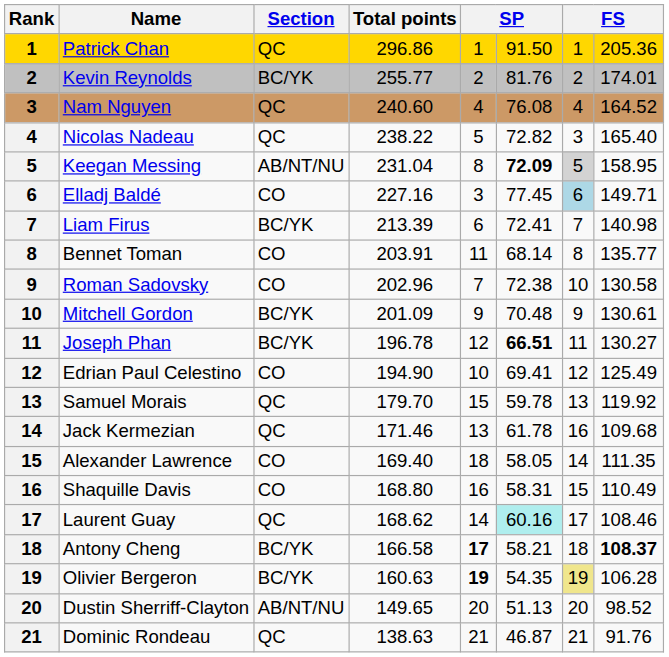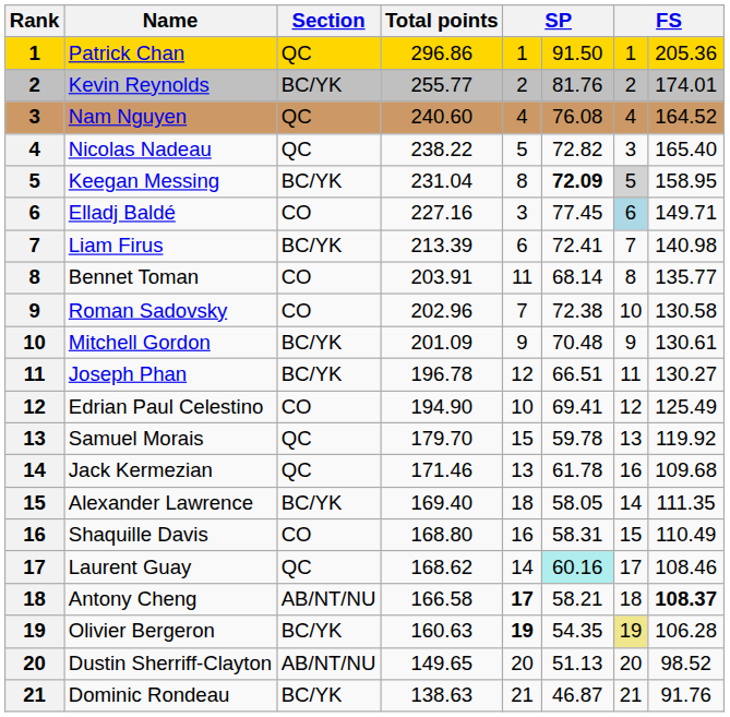 <table class="wikitable sortable">
 <tr>
 <th>Rank</th>
 <th>Name</th>
 <th><a href='#'>Section</a></th>
 <th>Total points</th>
 <th colspan="2" width="80px"><a href='#'>SP</a></th>
 <th colspan="2" width="80px"><a href='#'>FS</a></th>
 </tr>
 <tr bgcolor="gold">
 <td align="center"><strong>1</strong></td>
 <td><a href='#'>Patrick Chan</a></td>
 <td>QC</td>
 <td align="center">296.86</td>
 <td align="center">1</td>
 <td align="center">91.50</td>
 <td align="center">1</td>
 <td align="center">205.36</td>
 </tr>
 <tr bgcolor="silver">
 <td align="center"><strong>2</strong></td>
 <td><a href='#'>Kevin Reynolds</a></td>
 <td>BC/YK</td>
 <td align="center">255.77</td>
 <td align="center">2</td>
 <td align="center">81.76</td>
 <td align="center">2</td>
 <td align="center">174.01</td>
 </tr>
 <tr bgcolor="cc9966">
 <td align="center"><strong>3</strong></td>
 <td><a href='#'>Nam Nguyen</a></td>
 <td>QC</td>
 <td align="center">240.60</td>
 <td align="center">4</td>
 <td align="center">76.08</td>
 <td align="center">4</td>
 <td align="center">164.52</td>
 </tr>
 <tr>
 <th>4</th>
 <td><a href='#'>Nicolas Nadeau</a></td>
 <td>QC</td>
 <td align="center">238.22</td>
 <td align="center">5</td>
 <td align="center">72.82</td>
 <td align="center">3</td>
 <td align="center">165.40</td>
 </tr>
 <tr>
 <th>5</th>
 <td><a href='#'>Keegan Messing</a></td>
-<td>AB/NT/NU</td>
+<td>BC/YK</td>
 <td align="center">231.04</td>
 <td align="center">8</td>
 <td align="center"><strong>72.09</strong></td>
 <td align="center" style="background: lightgrey;">5</td>
 <td align="center">158.95</td>
 </tr>
 <tr>
 <th>6</th>
 <td><a href='#'>Elladj Baldé</a></td>
 <td>CO</td>
 <td align="center">227.16</td>
 <td align="center">3</td>
 <td align="center">77.45</td>
 <td align="center" style="background: lightblue;">6</td>
 <td align="center">149.71</td>
 </tr>
 <tr>
 <th>7</th>
 <td><a href='#'>Liam Firus</a></td>
 <td>BC/YK</td>
 <td align="center">213.39</td>
 <td align="center">6</td>
 <td align="center">72.41</td>
 <td align="center">7</td>
 <td align="center">140.98</td>
 </tr>
 <tr>
 <th>8</th>
 <td>Bennet Toman</td>
 <td>CO</td>
 <td align="center">203.91</td>
 <td align="center">11</td>
 <td align="center">68.14</td>
 <td align="center">8</td>
 <td align="center">135.77</td>
 </tr>
 <tr>
 <th>9</th>
 <td><a href='#'>Roman Sadovsky</a></td>
 <td>CO</td>
 <td align="center">202.96</td>
 <td align="center">7</td>
 <td align="center">72.38</td>
 <td align="center">10</td>
 <td align="center">130.58</td>
 </tr>
 <tr>
 <th>10</th>
 <td><a href='#'>Mitchell Gordon</a></td>
 <td>BC/YK</td>
 <td align="center">201.09</td>
 <td align="center">9</td>
 <td align="center">70.48</td>
 <td align="center">9</td>
 <td align="center">130.61</td>
 </tr>
 <tr>
 <th>11</th>
 <td><a href='#'>Joseph Phan</a></td>
 <td>BC/YK</td>
 <td align="center">196.78</td>
 <td align="center">12</td>
-<td align="center"><strong>66.51</strong></td>
+<td align="center">66.51</td>
 <td align="center">11</td>
 <td align="center">130.27</td>
 </tr>
 <tr>
 <th>12</th>
 <td>Edrian Paul Celestino</td>
 <td>CO</td>
 <td align="center">194.90</td>
 <td align="center">10</td>
 <td align="center">69.41</td>
 <td align="center">12</td>
 <td align="center">125.49</td>
 </tr>
 <tr>
 <th>13</th>
 <td>Samuel Morais</td>
 <td>QC</td>
 <td align="center">179.70</td>
 <td align="center">15</td>
 <td align="center">59.78</td>
 <td align="center">13</td>
 <td align="center">119.92</td>
 </tr>
 <tr>
 <th>14</th>
 <td>Jack Kermezian</td>
 <td>QC</td>
 <td align="center">171.46</td>
 <td align="center">13</td>
 <td align="center">61.78</td>
 <td align="center">16</td>
 <td align="center">109.68</td>
 </tr>
 <tr>
 <th>15</th>
 <td>Alexander Lawrence</td>
-<td>CO</td>
+<td>BC/YK</td>
 <td align="center">169.40</td>
 <td align="center">18</td>
 <td align="center">58.05</td>
 <td align="center">14</td>
 <td align="center">111.35</td>
 </tr>
 <tr>
 <th>16</th>
 <td>Shaquille Davis</td>
 <td>CO</td>
 <td align="center">168.80</td>
 <td align="center">16</td>
 <td align="center">58.31</td>
 <td align="center">15</td>
 <td align="center">110.49</td>
 </tr>
 <tr>
 <th>17</th>
 <td>Laurent Guay</td>
 <td>QC</td>
 <td align="center">168.62</td>
 <td align="center">14</td>
 <td align="center" style="background: paleturquoise;">60.16</td>
 <td align="center">17</td>
 <td align="center">108.46</td>
 </tr>
 <tr>
 <th>18</th>
 <td>Antony Cheng</td>
-<td>BC/YK</td>
+<td>AB/NT/NU</td>
 <td align="center">166.58</td>
 <td align="center"><strong>17</strong></td>
 <td align="center">58.21</td>
 <td align="center">18</td>
 <td align="center"><strong>108.37</strong></td>
 </tr>
 <tr>
 <th>19</th>
 <td>Olivier Bergeron</td>
 <td>BC/YK</td>
 <td align="center">160.63</td>
 <td align="center"><strong>19</strong></td>
 <td align="center">54.35</td>
 <td align="center" style="background: khaki;">19</td>
 <td align="center">106.28</td>
 </tr>
 <tr>
 <th>20</th>
 <td>Dustin Sherriff-Clayton</td>
 <td>AB/NT/NU</td>
 <td align="center">149.65</td>
 <td align="center">20</td>
 <td align="center">51.13</td>
 <td align="center">20</td>
 <td align="center">98.52</td>
 </tr>
 <tr>
 <th>21</th>
 <td>Dominic Rondeau</td>
-<td>QC</td>
+<td>BC/YK</td>
 <td align="center">138.63</td>
 <td align="center">21</td>
 <td align="center">46.87</td>
 <td align="center">21</td>
 <td align="center">91.76</td>
 </tr>
 </table>
